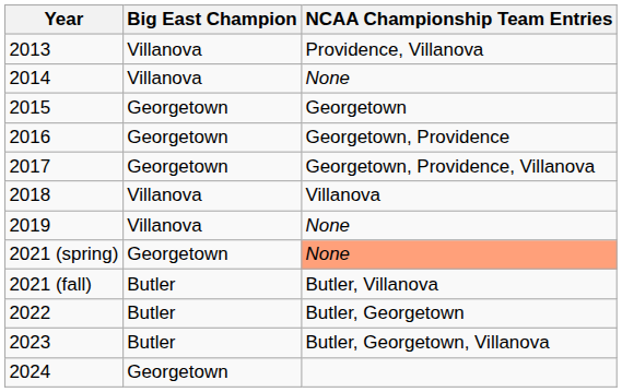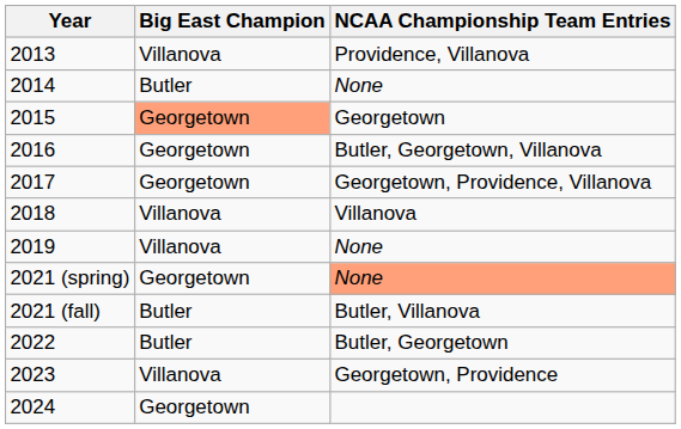 <table class="wikitable">
 <tr>
 <th>Year</th>
 <th>Big East Champion</th>
 <th>NCAA Championship Team Entries</th>
 </tr>
 <tr>
 <td>2013</td>
 <td>Villanova</td>
 <td>Providence, Villanova</td>
 </tr>
 <tr>
 <td>2014</td>
-<td>Villanova</td>
+<td>Butler</td>
 <td><em>None</em></td>
 </tr>
 <tr>
 <td>2015</td>
-<td>Georgetown</td>
+<td style="background: lightsalmon;">Georgetown</td>
 <td>Georgetown</td>
 </tr>
 <tr>
 <td>2016</td>
 <td>Georgetown</td>
-<td>Georgetown, Providence</td>
+<td>Butler, Georgetown, Villanova</td>
 </tr>
 <tr>
 <td>2017</td>
 <td>Georgetown</td>
 <td>Georgetown, Providence, Villanova</td>
 </tr>
 <tr>
 <td>2018</td>
 <td>Villanova</td>
 <td>Villanova</td>
 </tr>
 <tr>
 <td>2019</td>
 <td>Villanova</td>
 <td><em>None</em></td>
 </tr>
 <tr>
 <td>2021 (spring)</td>
 <td>Georgetown</td>
 <td style="background: lightsalmon;"><em>None</em></td>
 </tr>
 <tr>
 <td>2021 (fall)</td>
 <td>Butler</td>
 <td>Butler, Villanova</td>
 </tr>
 <tr>
 <td>2022</td>
 <td>Butler</td>
 <td>Butler, Georgetown</td>
 </tr>
 <tr>
 <td>2023</td>
-<td>Butler</td>
-<td>Butler, Georgetown, Villanova</td>
+<td>Villanova</td>
+<td>Georgetown, Providence</td>
 </tr>
 <tr>
 <td>2024</td>
 <td>Georgetown</td>
 <td></td>
 </tr>
 </table>
